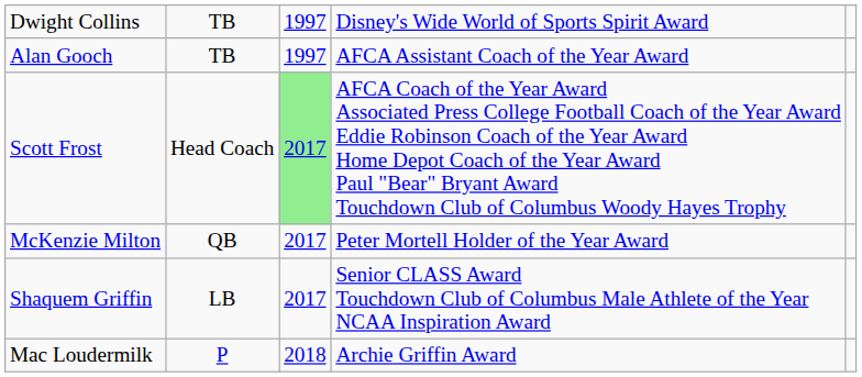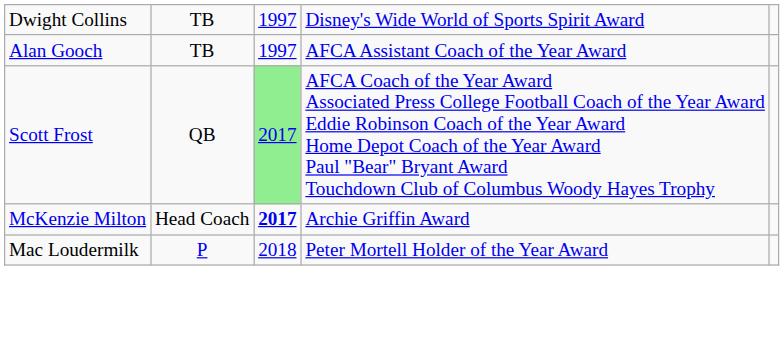 <table class="wikitable">
 <tr>
 <td>Dwight Collins</td>
 <td align=center>TB</td>
 <td align=center><a href='#'>1997</a></td>
 <td><a href='#'>Disney's Wide World of Sports Spirit Award</a></td>
 <td align=center></td>
 </tr>
 <tr>
 <td><a href='#'>Alan Gooch</a></td>
 <td align=center>TB</td>
 <td align=center><a href='#'>1997</a></td>
 <td><a href='#'>AFCA Assistant Coach of the Year Award</a></td>
 <td align=center></td>
 </tr>
 <tr>
 <td><a href='#'>Scott Frost</a></td>
-<td align=center>Head Coach</td>
+<td align=center>QB</td>
 <td align=center style="background: lightgreen;"><a href='#'>2017</a></td>
 <td><a href='#'>AFCA Coach of the Year Award</a><br><a href='#'>Associated Press College Football Coach of the Year Award</a><br><a href='#'>Eddie Robinson Coach of the Year Award</a><br><a href='#'>Home Depot Coach of the Year Award</a><br><a href='#'>Paul "Bear" Bryant Award</a><br><a href='#'>Touchdown Club of Columbus Woody Hayes Trophy</a></td>
 <td align=center></td>
 </tr>
 <tr>
 <td><a href='#'>McKenzie Milton</a></td>
-<td align=center>QB</td>
-<td align=center><a href='#'>2017</a></td>
-<td><a href='#'>Peter Mortell Holder of the Year Award</a></td>
-<td align=center></td>
-</tr>
-<tr>
-<td><a href='#'>Shaquem Griffin</a></td>
-<td align=center>LB</td>
-<td align=center><a href='#'>2017</a></td>
-<td><a href='#'>Senior CLASS Award</a><br><a href='#'>Touchdown Club of Columbus Male Athlete of the Year</a><br><a href='#'>NCAA Inspiration Award</a></td>
+<td align=center>Head Coach</td>
+<td align=center><strong><a href='#'>2017</a></strong></td>
+<td><a href='#'>Archie Griffin Award</a></td>
 <td align=center></td>
 </tr>
 <tr>
 <td>Mac Loudermilk</td>
 <td align=center><a href='#'>P</a></td>
 <td align=center><a href='#'>2018</a></td>
-<td><a href='#'>Archie Griffin Award</a></td>
+<td><a href='#'>Peter Mortell Holder of the Year Award</a></td>
 <td align=center></td>
 </tr>
 </table>
